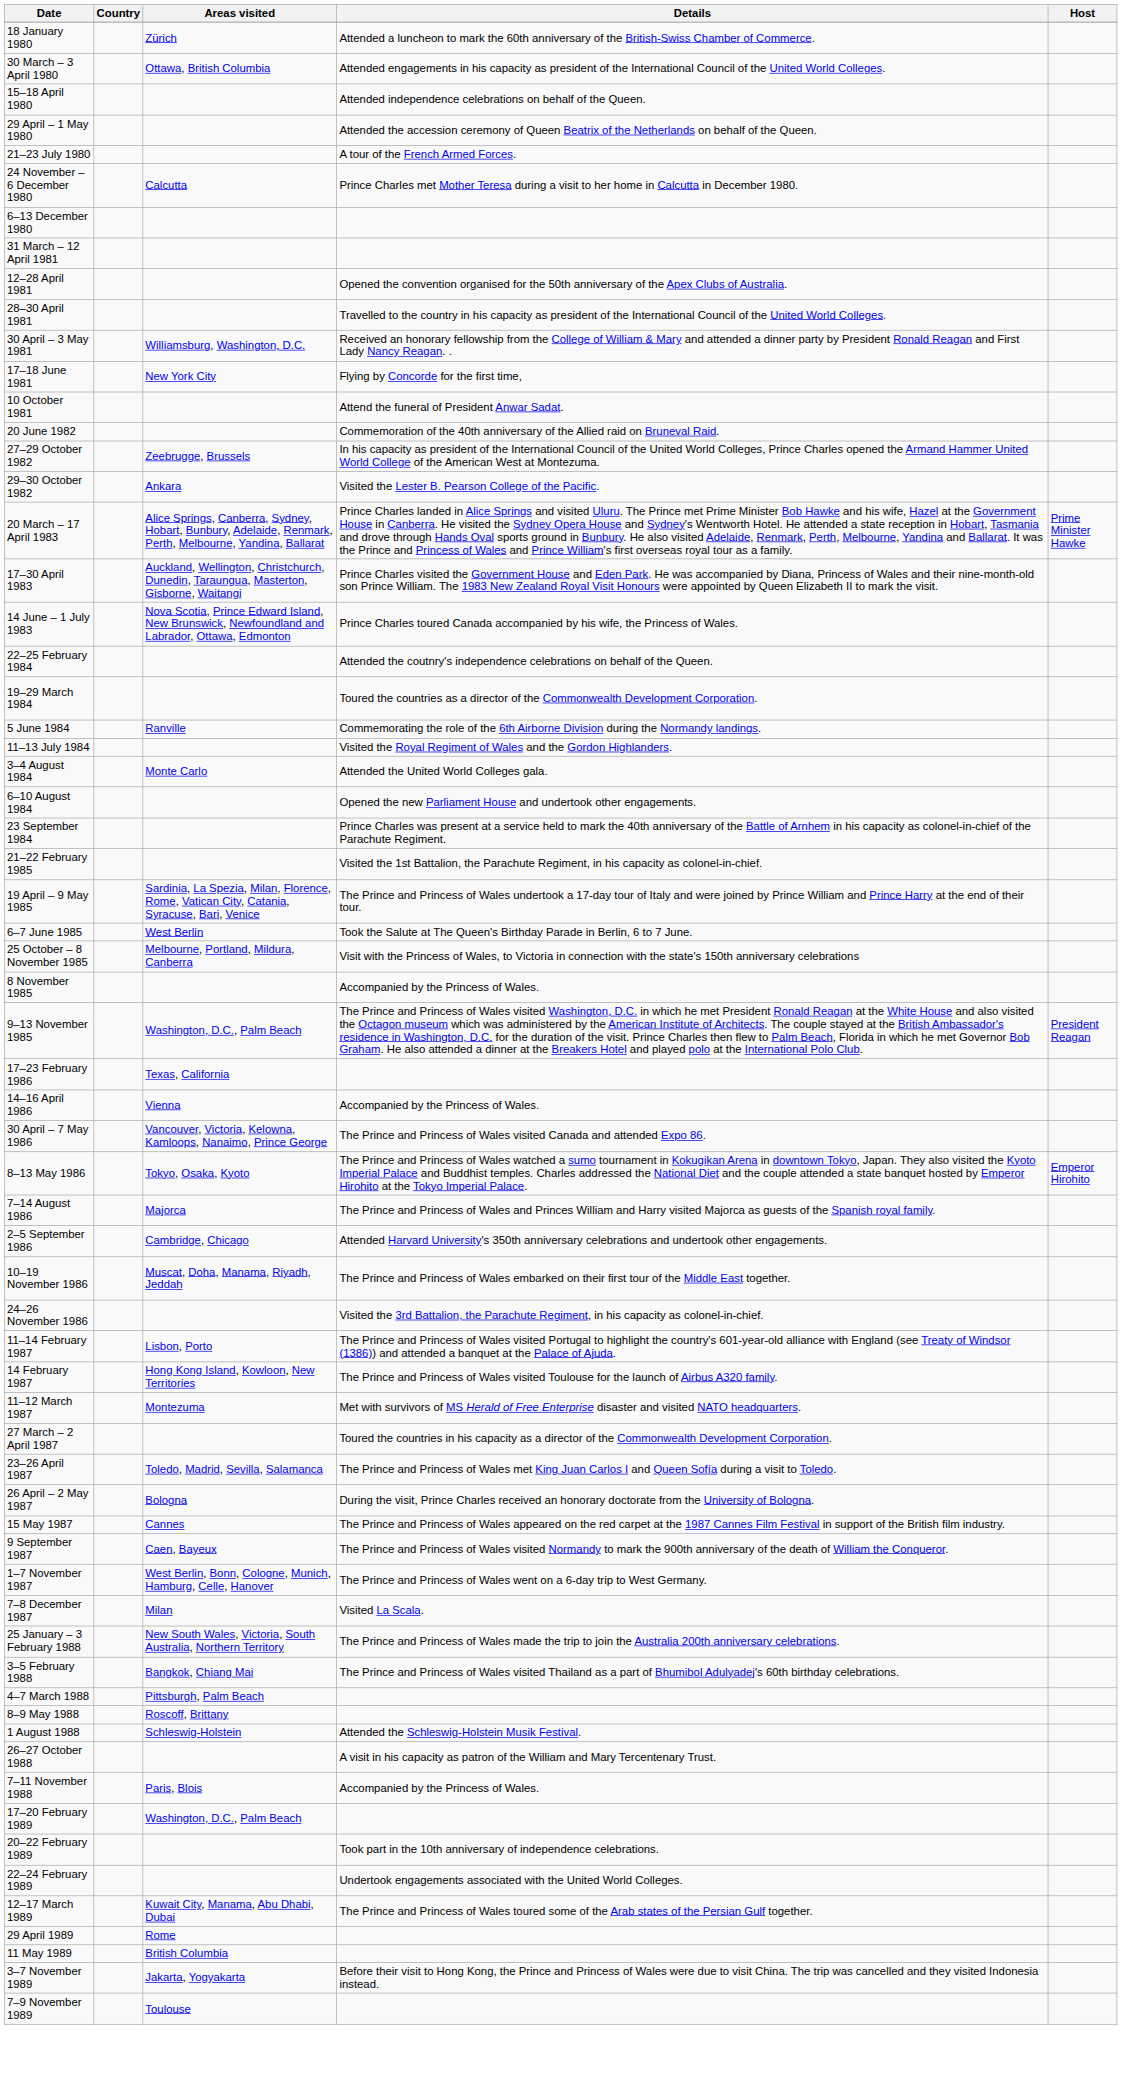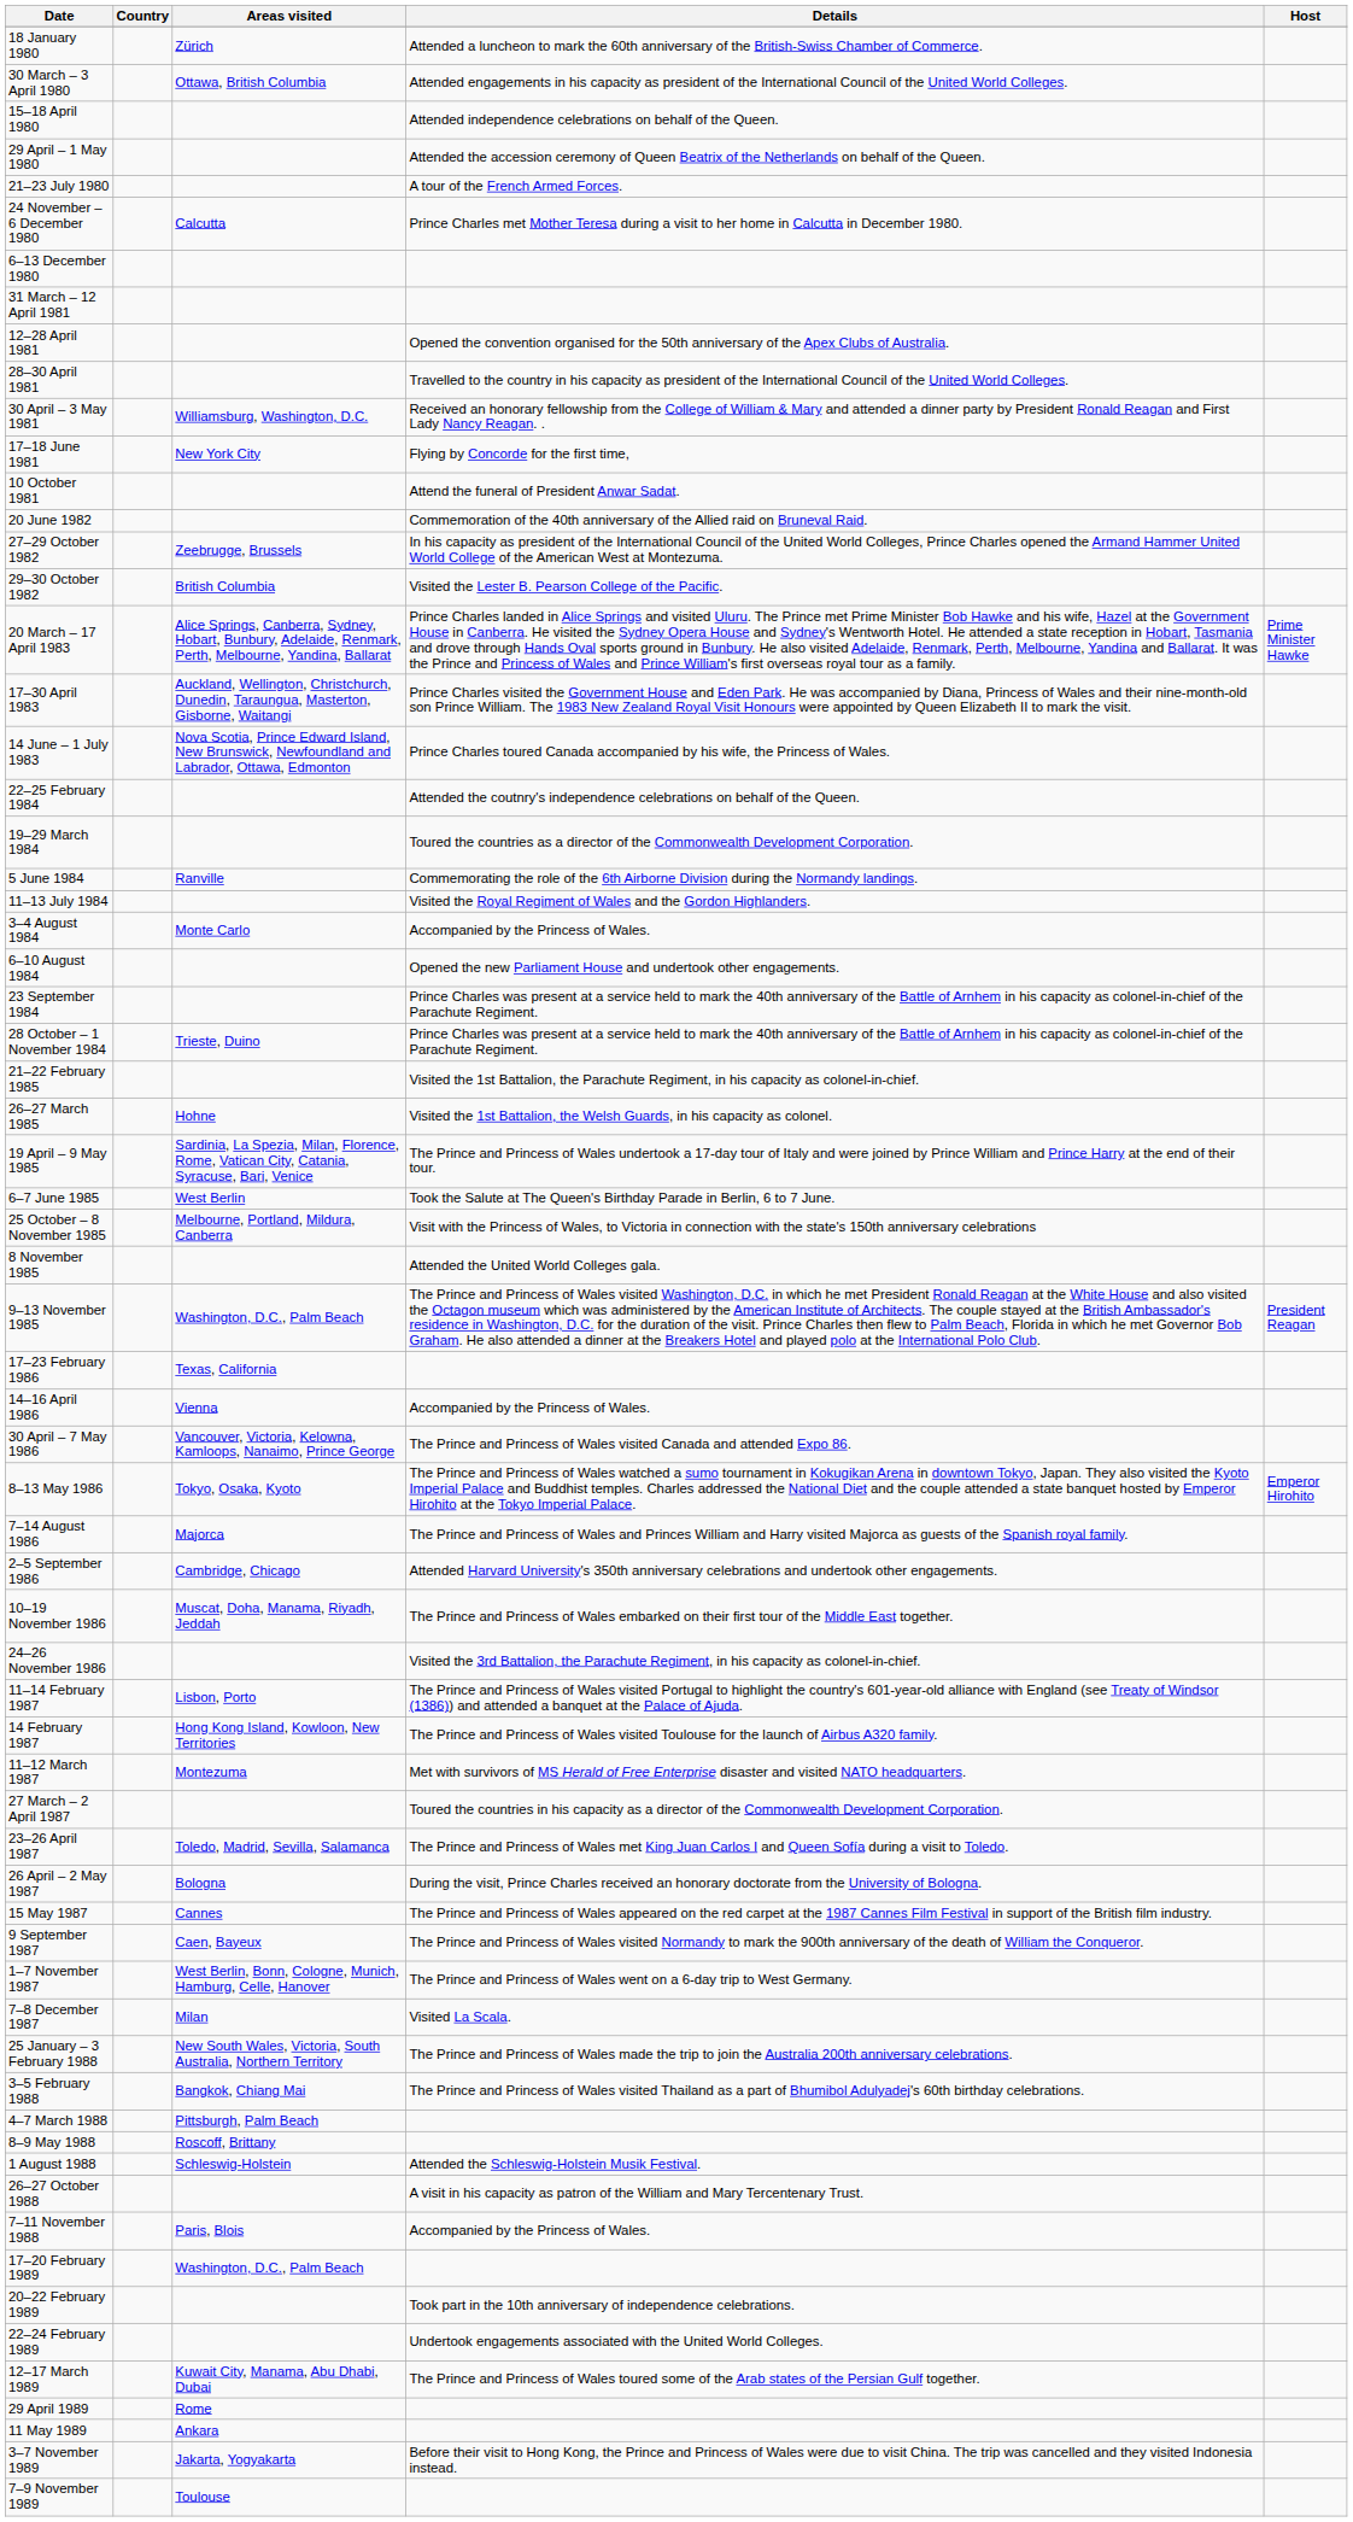 <table class="wikitable">
 <tr>
 <th>Date</th>
 <th>Country</th>
 <th>Areas visited</th>
 <th>Details</th>
 <th>Host</th>
 </tr>
 <tr>
 </tr>
 <tr>
 <td>18 January 1980</td>
 <td></td>
 <td><a href='#'>Zürich</a></td>
 <td>Attended a luncheon to mark the 60th anniversary of the <a href='#'>British-Swiss Chamber of Commerce</a>.</td>
 <td></td>
 </tr>
 <tr>
 <td>30 March – 3 April 1980</td>
 <td></td>
 <td><a href='#'>Ottawa</a>, <a href='#'>British Columbia</a></td>
 <td>Attended engagements in his capacity as president of the International Council of the <a href='#'>United World Colleges</a>.</td>
 <td></td>
 </tr>
 <tr>
 <td>15–18 April 1980</td>
 <td></td>
 <td></td>
 <td>Attended independence celebrations on behalf of the Queen.</td>
 <td></td>
 </tr>
 <tr>
 <td>29 April – 1 May 1980</td>
 <td></td>
 <td></td>
 <td>Attended the accession ceremony of Queen <a href='#'>Beatrix of the Netherlands</a> on behalf of the Queen.</td>
 <td></td>
 </tr>
 <tr>
 <td>21–23 July 1980</td>
 <td></td>
 <td></td>
 <td>A tour of the <a href='#'>French Armed Forces</a>.</td>
 <td></td>
 </tr>
 <tr>
 <td>24 November – 6 December 1980</td>
 <td></td>
 <td><a href='#'>Calcutta</a></td>
 <td>Prince Charles met <a href='#'>Mother Teresa</a> during a visit to her home in <a href='#'>Calcutta</a> in December 1980.</td>
 <td></td>
 </tr>
 <tr>
 <td>6–13 December 1980</td>
 <td></td>
 <td></td>
 <td></td>
 <td></td>
 </tr>
 <tr>
 <td>31 March – 12 April 1981</td>
 <td></td>
 <td></td>
 <td></td>
 <td></td>
 </tr>
 <tr>
 <td>12–28 April 1981</td>
 <td></td>
 <td></td>
 <td>Opened the convention organised for the 50th anniversary of the <a href='#'>Apex Clubs of Australia</a>.</td>
 <td></td>
 </tr>
 <tr>
 <td>28–30 April 1981</td>
 <td></td>
 <td></td>
 <td>Travelled to the country in his capacity as president of the International Council of the <a href='#'>United World Colleges</a>.</td>
 <td></td>
 </tr>
 <tr>
 <td>30 April – 3 May 1981</td>
 <td></td>
 <td><a href='#'>Williamsburg</a>, <a href='#'>Washington, D.C.</a></td>
 <td>Received an honorary fellowship from the <a href='#'>College of William & Mary</a> and attended a dinner party by President <a href='#'>Ronald Reagan</a> and First Lady <a href='#'>Nancy Reagan</a>.  .</td>
 <td></td>
 </tr>
 <tr>
 <td>17–18 June 1981</td>
 <td></td>
 <td><a href='#'>New York City</a></td>
 <td>Flying by <a href='#'>Concorde</a> for the first time,</td>
 <td></td>
 </tr>
 <tr>
 <td>10 October 1981</td>
 <td></td>
 <td></td>
 <td>Attend the funeral of President <a href='#'>Anwar Sadat</a>.</td>
 <td></td>
 </tr>
 <tr>
 <td>20 June 1982</td>
 <td></td>
 <td></td>
 <td>Commemoration of the 40th anniversary of the Allied raid on <a href='#'>Bruneval Raid</a>.</td>
 <td></td>
 </tr>
 <tr>
 <td>27–29 October 1982</td>
 <td></td>
 <td><a href='#'>Zeebrugge</a>, <a href='#'>Brussels</a></td>
 <td>In his capacity as president of the International Council of the United World Colleges, Prince Charles opened the <a href='#'>Armand Hammer United World College</a> of the American West at Montezuma.</td>
 <td></td>
 </tr>
 <tr>
 <td>29–30 October 1982</td>
 <td></td>
-<td><a href='#'>Ankara</a></td>
+<td><a href='#'>British Columbia</a></td>
 <td>Visited the <a href='#'>Lester B. Pearson College of the Pacific</a>.</td>
 <td></td>
 </tr>
 <tr>
 <td>20 March – 17 April 1983</td>
 <td></td>
 <td><a href='#'>Alice Springs</a>, <a href='#'>Canberra</a>, <a href='#'>Sydney</a>, <a href='#'>Hobart</a>, <a href='#'>Bunbury</a>, <a href='#'>Adelaide</a>, <a href='#'>Renmark</a>, <a href='#'>Perth</a>, <a href='#'>Melbourne</a>, <a href='#'>Yandina</a>, <a href='#'>Ballarat</a></td>
 <td>Prince Charles landed in <a href='#'>Alice Springs</a> and visited <a href='#'>Uluru</a>. The Prince met Prime Minister <a href='#'>Bob Hawke</a> and his wife, <a href='#'>Hazel</a> at the <a href='#'>Government House</a> in <a href='#'>Canberra</a>. He visited the <a href='#'>Sydney Opera House</a> and <a href='#'>Sydney</a>'s Wentworth Hotel. He attended a state reception in <a href='#'>Hobart</a>, <a href='#'>Tasmania</a> and drove through <a href='#'>Hands Oval</a> sports ground in <a href='#'>Bunbury</a>. He also visited <a href='#'>Adelaide</a>, <a href='#'>Renmark</a>, <a href='#'>Perth</a>, <a href='#'>Melbourne</a>, <a href='#'>Yandina</a> and <a href='#'>Ballarat</a>. It was the Prince and <a href='#'>Princess of Wales</a> and <a href='#'>Prince William</a>'s first overseas royal tour as a family.</td>
 <td><a href='#'>Prime Minister Hawke</a></td>
 </tr>
 <tr>
 <td>17–30 April 1983</td>
 <td></td>
 <td><a href='#'>Auckland</a>, <a href='#'>Wellington</a>, <a href='#'>Christchurch</a>, <a href='#'>Dunedin</a>, <a href='#'>Taraungua</a>, <a href='#'>Masterton</a>, <a href='#'>Gisborne</a>, <a href='#'>Waitangi</a></td>
 <td>Prince Charles visited the <a href='#'>Government House</a> and <a href='#'>Eden Park</a>. He was accompanied by Diana, Princess of Wales and their nine-month-old son Prince William. The <a href='#'>1983 New Zealand Royal Visit Honours</a> were appointed by Queen Elizabeth II to mark the visit.</td>
 <td></td>
 </tr>
 <tr>
 <td>14 June – 1 July 1983</td>
 <td></td>
 <td><a href='#'>Nova Scotia</a>, <a href='#'>Prince Edward Island</a>, <a href='#'>New Brunswick</a>, <a href='#'>Newfoundland and Labrador</a>, <a href='#'>Ottawa</a>, <a href='#'>Edmonton</a></td>
 <td>Prince Charles toured Canada accompanied by his wife, the Princess of Wales.</td>
 <td></td>
 </tr>
 <tr>
 <td>22–25 February 1984</td>
 <td></td>
 <td></td>
 <td>Attended the coutnry's independence celebrations on behalf of the Queen.</td>
 <td></td>
 </tr>
 <tr>
 <td>19–29 March 1984</td>
 <td><br><br><br></td>
 <td></td>
 <td>Toured the countries as a director of the <a href='#'>Commonwealth Development Corporation</a>.</td>
 <td></td>
 </tr>
 <tr>
 <td>5 June 1984</td>
 <td></td>
 <td><a href='#'>Ranville</a></td>
 <td>Commemorating the role of the <a href='#'>6th Airborne Division</a> during the <a href='#'>Normandy landings</a>.</td>
 <td></td>
 </tr>
 <tr>
 <td>11–13 July 1984</td>
 <td></td>
 <td></td>
 <td>Visited the <a href='#'>Royal Regiment of Wales</a> and the <a href='#'>Gordon Highlanders</a>.</td>
 <td></td>
 </tr>
 <tr>
 <td>3–4 August 1984</td>
 <td></td>
 <td><a href='#'>Monte Carlo</a></td>
-<td>Attended the United World Colleges gala.</td>
+<td>Accompanied by the Princess of Wales.</td>
 <td></td>
 </tr>
 <tr>
 <td>6–10 August 1984</td>
 <td></td>
 <td></td>
 <td>Opened the new <a href='#'>Parliament House</a> and undertook other engagements.</td>
 <td></td>
 </tr>
 <tr>
 <td>23 September 1984</td>
 <td></td>
 <td></td>
 <td>Prince Charles was present at a service held to mark the 40th anniversary of the <a href='#'>Battle of Arnhem</a> in his capacity as colonel-in-chief of the Parachute Regiment.</td>
 <td></td>
 </tr>
 <tr>
+<td>28 October – 1 November 1984</td>
+<td></td>
+<td><a href='#'>Trieste</a>, <a href='#'>Duino</a></td>
+<td>Prince Charles was present at a service held to mark the 40th anniversary of the <a href='#'>Battle of Arnhem</a> in his capacity as colonel-in-chief of the Parachute Regiment.</td>
+<td></td>
+</tr>
+<tr>
 <td>21–22 February 1985</td>
 <td></td>
 <td></td>
 <td>Visited the 1st Battalion, the Parachute Regiment, in his capacity as colonel-in-chief.</td>
+<td></td>
+</tr>
+<tr>
+<td>26–27 March 1985</td>
+<td></td>
+<td><a href='#'>Hohne</a></td>
+<td>Visited the <a href='#'>1st Battalion, the Welsh Guards</a>, in his capacity as colonel.</td>
 <td></td>
 </tr>
 <tr>
 <td>19 April – 9 May 1985</td>
 <td><br></td>
 <td><a href='#'>Sardinia</a>, <a href='#'>La Spezia</a>, <a href='#'>Milan</a>, <a href='#'>Florence</a>, <a href='#'>Rome</a>, <a href='#'>Vatican City</a>, <a href='#'>Catania</a>, <a href='#'>Syracuse</a>, <a href='#'>Bari</a>, <a href='#'>Venice</a></td>
 <td>The Prince and Princess of Wales undertook a 17-day tour of Italy and were joined by Prince William and <a href='#'>Prince Harry</a> at the end of their tour.</td>
 <td></td>
 </tr>
 <tr>
 <td>6–7 June 1985</td>
 <td></td>
 <td><a href='#'>West Berlin</a></td>
 <td>Took the Salute at The Queen's Birthday Parade in Berlin, 6 to 7 June.</td>
 <td></td>
 </tr>
 <tr>
 <td>25 October – 8 November 1985</td>
 <td></td>
 <td><a href='#'>Melbourne</a>, <a href='#'>Portland</a>, <a href='#'>Mildura</a>, <a href='#'>Canberra</a></td>
 <td>Visit with the Princess of Wales, to Victoria in connection with the state's 150th anniversary celebrations</td>
 <td></td>
 </tr>
 <tr>
 <td>8 November 1985</td>
 <td></td>
 <td></td>
-<td>Accompanied by the Princess of Wales.</td>
+<td>Attended the United World Colleges gala.</td>
 <td></td>
 </tr>
 <tr>
 <td>9–13 November 1985</td>
 <td></td>
 <td><a href='#'>Washington, D.C.</a>, <a href='#'>Palm Beach</a></td>
 <td>The Prince and Princess of Wales visited <a href='#'>Washington, D.C.</a> in which he met President <a href='#'>Ronald Reagan</a> at the <a href='#'>White House</a> and also visited the <a href='#'>Octagon museum</a> which was administered by the <a href='#'>American Institute of Architects</a>. The couple stayed at the <a href='#'>British Ambassador's residence in Washington, D.C.</a> for the duration of the visit. Prince Charles then flew to <a href='#'>Palm Beach</a>, Florida in which he met Governor <a href='#'>Bob Graham</a>. He also attended a dinner at the <a href='#'>Breakers Hotel</a> and played <a href='#'>polo</a> at the <a href='#'>International Polo Club</a>.</td>
 <td><a href='#'>President Reagan</a></td>
 </tr>
 <tr>
 <td>17–23 February 1986</td>
 <td></td>
 <td><a href='#'>Texas</a>, <a href='#'>California</a></td>
 <td></td>
 <td></td>
 </tr>
 <tr>
 <td>14–16 April 1986</td>
 <td></td>
 <td><a href='#'>Vienna</a></td>
 <td>Accompanied by the Princess of Wales.</td>
 <td></td>
 </tr>
 <tr>
 <td>30 April – 7 May 1986</td>
 <td></td>
 <td><a href='#'>Vancouver</a>, <a href='#'>Victoria</a>, <a href='#'>Kelowna</a>, <a href='#'>Kamloops</a>, <a href='#'>Nanaimo</a>, <a href='#'>Prince George</a></td>
 <td>The Prince and Princess of Wales visited Canada and attended <a href='#'>Expo 86</a>.</td>
 <td></td>
 </tr>
 <tr>
 <td>8–13 May 1986</td>
 <td></td>
 <td><a href='#'>Tokyo</a>, <a href='#'>Osaka</a>, <a href='#'>Kyoto</a></td>
 <td>The Prince and Princess of Wales watched a <a href='#'>sumo</a> tournament in <a href='#'>Kokugikan Arena</a> in <a href='#'>downtown Tokyo</a>, Japan. They also visited the <a href='#'>Kyoto Imperial Palace</a> and Buddhist temples. Charles addressed the <a href='#'>National Diet</a> and the couple attended a state banquet hosted by <a href='#'>Emperor Hirohito</a> at the <a href='#'>Tokyo Imperial Palace</a>.</td>
 <td><a href='#'>Emperor Hirohito</a></td>
 </tr>
 <tr>
 <td>7–14 August 1986</td>
 <td></td>
 <td><a href='#'>Majorca</a></td>
 <td>The Prince and Princess of Wales and Princes William and Harry visited Majorca as guests of the <a href='#'>Spanish royal family</a>.</td>
 <td></td>
 </tr>
 <tr>
 <td>2–5 September 1986</td>
 <td></td>
 <td><a href='#'>Cambridge</a>, <a href='#'>Chicago</a></td>
 <td>Attended <a href='#'>Harvard University</a>'s 350th anniversary celebrations and undertook other engagements.</td>
 <td></td>
 </tr>
 <tr>
 <td>10–19 November 1986</td>
 <td><br><br><br></td>
 <td><a href='#'>Muscat</a>, <a href='#'>Doha</a>, <a href='#'>Manama</a>, <a href='#'>Riyadh</a>, <a href='#'>Jeddah</a></td>
 <td>The Prince and Princess of Wales embarked on their first tour of the <a href='#'>Middle East</a> together.</td>
 <td></td>
 </tr>
 <tr>
 <td>24–26 November 1986</td>
 <td></td>
 <td></td>
 <td>Visited the <a href='#'>3rd Battalion, the Parachute Regiment</a>, in his capacity as colonel-in-chief.</td>
 <td></td>
 </tr>
 <tr>
 <td>11–14 February 1987</td>
 <td></td>
 <td><a href='#'>Lisbon</a>, <a href='#'>Porto</a></td>
 <td>The Prince and Princess of Wales visited Portugal to highlight the country's 601-year-old alliance with England (see <a href='#'>Treaty of Windsor (1386)</a>) and attended a banquet at the <a href='#'>Palace of Ajuda</a>.</td>
 <td></td>
 </tr>
 <tr>
 <td>14 February 1987</td>
 <td></td>
 <td><a href='#'>Hong Kong Island</a>, <a href='#'>Kowloon</a>, <a href='#'>New Territories</a></td>
 <td>The Prince and Princess of Wales visited Toulouse for the launch of <a href='#'>Airbus A320 family</a>.</td>
 <td></td>
 </tr>
 <tr>
 <td>11–12 March 1987</td>
 <td></td>
 <td><a href='#'>Montezuma</a></td>
 <td>Met with survivors of <a href='#'>MS <em>Herald of Free Enterprise</em></a> disaster and visited <a href='#'>NATO headquarters</a>.</td>
 <td></td>
 </tr>
 <tr>
 <td>27 March – 2 April 1987</td>
 <td><br><br></td>
 <td></td>
 <td>Toured the countries in his capacity as a director of the <a href='#'>Commonwealth Development Corporation</a>.</td>
 <td></td>
 </tr>
 <tr>
 <td>23–26 April 1987</td>
 <td></td>
 <td><a href='#'>Toledo</a>, <a href='#'>Madrid</a>, <a href='#'>Sevilla</a>, <a href='#'>Salamanca</a></td>
 <td>The Prince and Princess of Wales met <a href='#'>King Juan Carlos I</a> and <a href='#'>Queen Sofía</a> during a visit to <a href='#'>Toledo</a>.</td>
 <td></td>
 </tr>
 <tr>
 <td>26 April – 2 May 1987</td>
 <td></td>
 <td><a href='#'>Bologna</a></td>
 <td>During the visit, Prince Charles received an honorary doctorate from the <a href='#'>University of Bologna</a>.</td>
 <td></td>
 </tr>
 <tr>
 <td>15 May 1987</td>
 <td></td>
 <td><a href='#'>Cannes</a></td>
 <td>The Prince and Princess of Wales appeared on the red carpet at the <a href='#'>1987 Cannes Film Festival</a> in support of the British film industry.</td>
 <td></td>
 </tr>
 <tr>
 <td>9 September 1987</td>
 <td></td>
 <td><a href='#'>Caen</a>, <a href='#'>Bayeux</a></td>
 <td>The Prince and Princess of Wales visited <a href='#'>Normandy</a> to mark the 900th anniversary of the death of <a href='#'>William the Conqueror</a>.</td>
 <td></td>
 </tr>
 <tr>
 <td>1–7 November 1987</td>
 <td></td>
 <td><a href='#'>West Berlin</a>, <a href='#'>Bonn</a>, <a href='#'>Cologne</a>, <a href='#'>Munich</a>, <a href='#'>Hamburg</a>, <a href='#'>Celle</a>, <a href='#'>Hanover</a></td>
 <td>The Prince and Princess of Wales went on a 6-day trip to West Germany.</td>
 <td></td>
 </tr>
 <tr>
 <td>7–8 December 1987</td>
 <td></td>
 <td><a href='#'>Milan</a></td>
 <td>Visited <a href='#'>La Scala</a>.</td>
 <td></td>
 </tr>
 <tr>
 <td>25 January – 3 February 1988</td>
 <td></td>
 <td><a href='#'>New South Wales</a>, <a href='#'>Victoria</a>, <a href='#'>South Australia</a>, <a href='#'>Northern Territory</a></td>
 <td>The Prince and Princess of Wales made the trip to join the <a href='#'>Australia 200th anniversary celebrations</a>.</td>
 <td></td>
 </tr>
 <tr>
 <td>3–5 February 1988</td>
 <td></td>
 <td><a href='#'>Bangkok</a>, <a href='#'>Chiang Mai</a></td>
 <td>The Prince and Princess of Wales visited Thailand as a part of <a href='#'>Bhumibol Adulyadej</a>'s 60th birthday celebrations.</td>
 <td></td>
 </tr>
 <tr>
 <td>4–7 March 1988</td>
 <td></td>
 <td><a href='#'>Pittsburgh</a>, <a href='#'>Palm Beach</a></td>
 <td></td>
 <td></td>
 </tr>
 <tr>
 <td>8–9 May 1988</td>
 <td></td>
 <td><a href='#'>Roscoff</a>, <a href='#'>Brittany</a></td>
 <td></td>
 <td></td>
 </tr>
 <tr>
 <td>1 August 1988</td>
 <td></td>
 <td><a href='#'>Schleswig-Holstein</a></td>
 <td>Attended the <a href='#'>Schleswig-Holstein Musik Festival</a>.</td>
 <td></td>
 </tr>
 <tr>
 <td>26–27 October 1988</td>
 <td></td>
 <td></td>
 <td>A visit in his capacity as patron of the William and Mary Tercentenary Trust.</td>
 <td></td>
 </tr>
 <tr>
 <td>7–11 November 1988</td>
 <td></td>
 <td><a href='#'>Paris</a>, <a href='#'>Blois</a></td>
 <td>Accompanied by the Princess of Wales.</td>
 <td></td>
 </tr>
 <tr>
 <td>17–20 February 1989</td>
 <td></td>
 <td><a href='#'>Washington, D.C.</a>, <a href='#'>Palm Beach</a></td>
 <td></td>
 <td></td>
 </tr>
 <tr>
 <td>20–22 February 1989</td>
 <td></td>
 <td></td>
 <td>Took part in the 10th anniversary of independence celebrations.</td>
 <td></td>
 </tr>
 <tr>
 <td>22–24 February 1989</td>
 <td></td>
 <td></td>
 <td>Undertook engagements associated with the United World Colleges.</td>
 <td></td>
 </tr>
 <tr>
 <td>12–17 March 1989</td>
 <td><br><br></td>
 <td><a href='#'>Kuwait City</a>, <a href='#'>Manama</a>, <a href='#'>Abu Dhabi</a>, <a href='#'>Dubai</a></td>
 <td>The Prince and Princess of Wales toured some of the <a href='#'>Arab states of the Persian Gulf</a> together.</td>
 <td></td>
 </tr>
 <tr>
 <td>29 April 1989</td>
 <td></td>
 <td><a href='#'>Rome</a></td>
 <td></td>
 <td></td>
 </tr>
 <tr>
 <td>11 May 1989</td>
 <td></td>
-<td><a href='#'>British Columbia</a></td>
+<td><a href='#'>Ankara</a></td>
 <td></td>
 <td></td>
 </tr>
 <tr>
 <td>3–7 November 1989</td>
 <td></td>
 <td><a href='#'>Jakarta</a>, <a href='#'>Yogyakarta</a></td>
 <td>Before their visit to Hong Kong, the Prince and Princess of Wales were due to visit China. The trip was cancelled and they visited Indonesia instead.</td>
 <td></td>
 </tr>
 <tr>
 <td>7–9 November 1989</td>
 <td></td>
 <td><a href='#'>Toulouse</a></td>
 <td></td>
 <td></td>
 </tr>
 </table>
